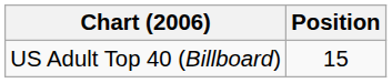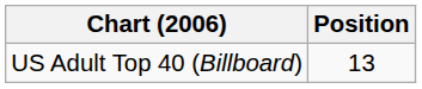 <table class="wikitable">
 <tr>
 <th>Chart (2006)</th>
 <th>Position</th>
 </tr>
 <tr>
 <td>US Adult Top 40 (<em>Billboard</em>)</td>
-<td style="text-align:center;">15</td>
+<td style="text-align:center;">13</td>
 </tr>
 </table>
